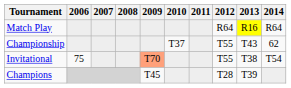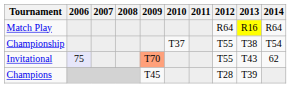 <table class="wikitable" style="text-align:center;">
 <tr>
 <th>Tournament</th>
 <th>2006</th>
 <th>2007</th>
 <th>2008</th>
 <th>2009</th>
 <th>2010</th>
 <th>2011</th>
 <th>2012</th>
 <th>2013</th>
 <th>2014</th>
 </tr>
 <tr>
 <td align="left"><a href='#'>Match Play</a></td>
 <td style="background:#eeeeee;"></td>
 <td style="background:#eeeeee;"></td>
 <td style="background:#eeeeee;"></td>
 <td style="background:#eeeeee;"></td>
 <td style="background:#eeeeee;"></td>
 <td style="background:#eeeeee;"></td>
 <td>R64</td>
 <td style="background:yellow;">R16</td>
 <td>R64</td>
 </tr>
 <tr>
 <td align="left"><a href='#'>Championship</a></td>
 <td style="background:#eeeeee;"></td>
 <td style="background:#eeeeee;"></td>
 <td style="background:#eeeeee;"></td>
 <td style="background:#eeeeee;"></td>
 <td>T37</td>
 <td style="background:#eeeeee;"></td>
 <td>T55</td>
-<td>T43</td>
-<td>62</td>
+<td>T38</td>
+<td>T54</td>
 </tr>
 <tr>
 <td align="left"><a href='#'>Invitational</a></td>
-<td>75</td>
+<td style="background: lavender;">75</td>
 <td style="background:#eeeeee;"></td>
 <td style="background:#eeeeee;"></td>
 <td style="background: lightsalmon;">T70</td>
 <td style="background:#eeeeee;"></td>
 <td style="background:#eeeeee;"></td>
 <td>T55</td>
-<td>T38</td>
-<td>T54</td>
+<td>T43</td>
+<td>62</td>
 </tr>
 <tr>
 <td align="left"><a href='#'>Champions</a></td>
 <td style="background:#D3D3D3;" colspan=3></td>
 <td>T45</td>
 <td style="background:#eeeeee;"></td>
 <td style="background:#eeeeee;"></td>
 <td>T28</td>
 <td>T39</td>
 <td style="background:#eeeeee;"></td>
 </tr>
 </table>
